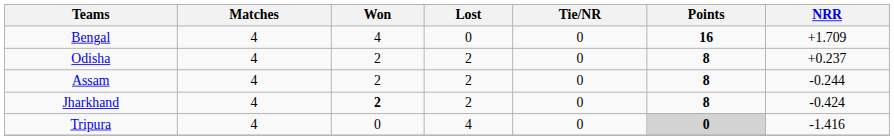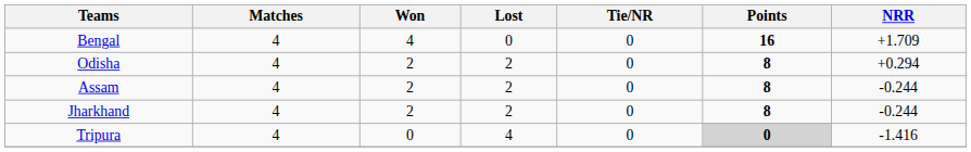 <table class="wikitable sortable" style="text-align: center; width:65%">
 <tr>
 <th>Teams</th>
 <th>Matches</th>
 <th>Won</th>
 <th>Lost</th>
 <th>Tie/NR</th>
 <th>Points</th>
 <th><a href='#'>NRR</a></th>
 </tr>
 <tr -bgcolor="#ccffcc">
 <td><a href='#'>Bengal</a></td>
 <td>4</td>
 <td>4</td>
 <td>0</td>
 <td>0</td>
 <td><strong>16</strong></td>
 <td>+1.709</td>
 </tr>
 <tr -bgcolor="#ccffcc">
 <td><a href='#'>Odisha</a></td>
 <td>4</td>
 <td>2</td>
 <td>2</td>
 <td>0</td>
 <td><strong>8</strong></td>
-<td>+0.237</td>
+<td>+0.294</td>
 </tr>
 <tr>
 <td><a href='#'>Assam</a></td>
 <td>4</td>
 <td>2</td>
 <td>2</td>
 <td>0</td>
 <td><strong>8</strong></td>
 <td>-0.244</td>
 </tr>
 <tr>
 <td><a href='#'>Jharkhand</a></td>
 <td>4</td>
-<td><strong>2</strong></td>
+<td>2</td>
 <td>2</td>
 <td>0</td>
 <td><strong>8</strong></td>
-<td>-0.424</td>
+<td>-0.244</td>
 </tr>
 <tr>
 <td><a href='#'>Tripura</a></td>
 <td>4</td>
 <td>0</td>
 <td>4</td>
 <td>0</td>
 <td style="background: lightgrey;"><strong>0</strong></td>
 <td>-1.416</td>
 </tr>
 <tr>
 </tr>
 </table>
